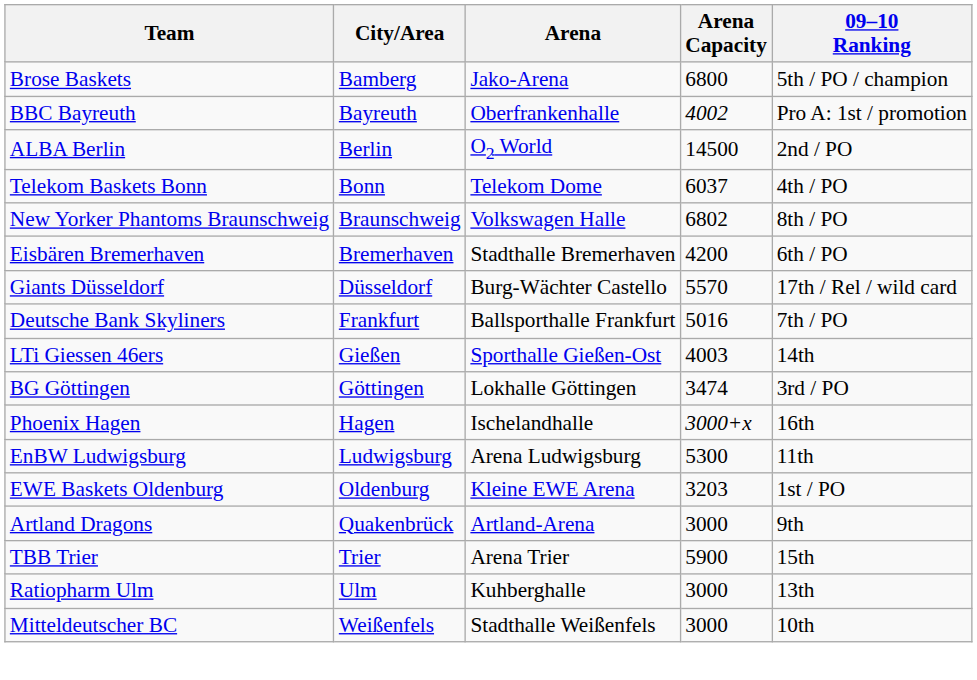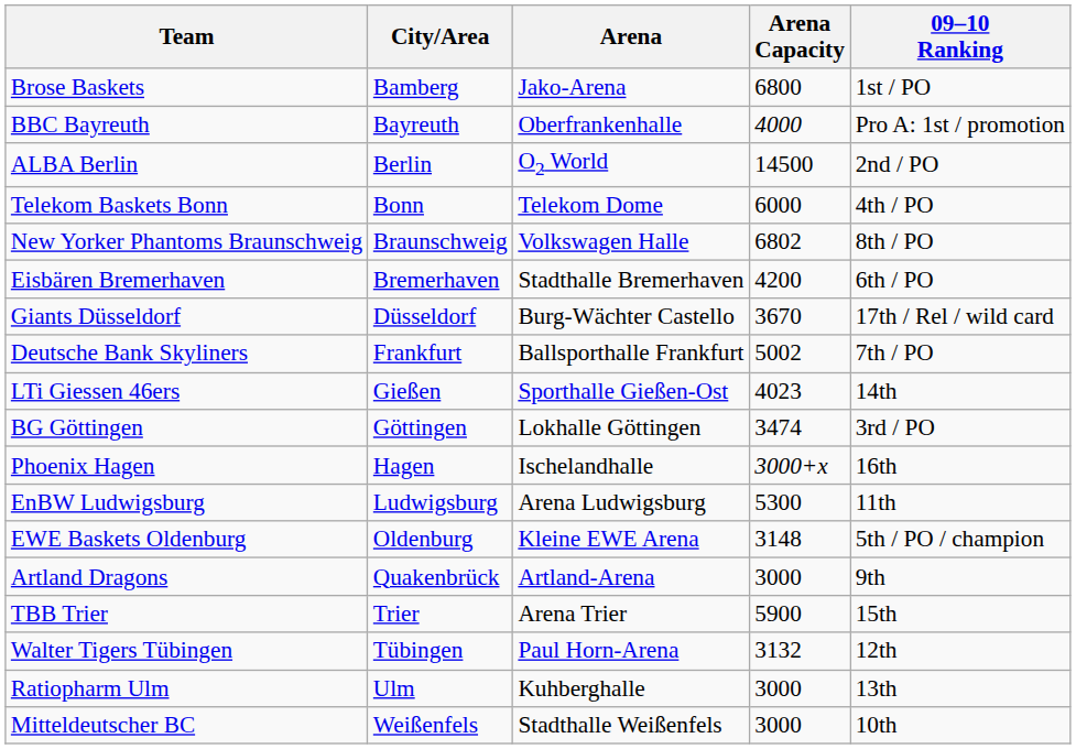 <table class="wikitable sortable" style="margin:1em 2em 1em 1em;">
 <tr>
 <th>Team</th>
 <th>City/Area</th>
 <th>Arena</th>
 <th>Arena<br> Capacity </th>
 <th><a href='#'>09–10<br> Ranking</a></th>
 </tr>
 <tr>
 <td><a href='#'>Brose Baskets</a></td>
 <td><a href='#'>Bamberg</a></td>
 <td><a href='#'>Jako-Arena</a></td>
 <td>6800</td>
-<td>5th / PO / champion</td>
+<td>1st / PO</td>
 </tr>
 <tr>
 <td><a href='#'>BBC Bayreuth</a></td>
 <td><a href='#'>Bayreuth</a></td>
 <td><a href='#'>Oberfrankenhalle</a></td>
-<td><em>4002</em></td>
+<td><em>4000</em></td>
 <td>Pro A: 1st / promotion</td>
 </tr>
 <tr>
 <td><a href='#'>ALBA Berlin</a></td>
 <td><a href='#'>Berlin</a></td>
 <td><a href='#'>O<sub>2</sub> World</a></td>
 <td>14500</td>
 <td>2nd / PO</td>
 </tr>
 <tr>
 <td><a href='#'>Telekom Baskets Bonn</a></td>
 <td><a href='#'>Bonn</a></td>
 <td><a href='#'>Telekom Dome</a></td>
-<td>6037</td>
+<td>6000</td>
 <td>4th / PO</td>
 </tr>
 <tr>
 <td><a href='#'>New Yorker Phantoms Braunschweig</a></td>
 <td><a href='#'>Braunschweig</a></td>
 <td><a href='#'>Volkswagen Halle</a></td>
 <td>6802</td>
 <td>8th / PO</td>
 </tr>
 <tr>
 <td><a href='#'>Eisbären Bremerhaven</a></td>
 <td><a href='#'>Bremerhaven</a></td>
 <td>Stadthalle Bremerhaven</td>
 <td>4200</td>
 <td>6th / PO</td>
 </tr>
 <tr>
 <td><a href='#'>Giants Düsseldorf</a></td>
 <td><a href='#'>Düsseldorf</a></td>
 <td>Burg-Wächter Castello</td>
-<td>5570</td>
+<td>3670</td>
 <td>17th / Rel / wild card</td>
 </tr>
 <tr>
 <td><a href='#'>Deutsche Bank Skyliners</a></td>
 <td><a href='#'>Frankfurt</a></td>
 <td>Ballsporthalle Frankfurt</td>
-<td>5016</td>
+<td>5002</td>
 <td>7th / PO</td>
 </tr>
 <tr>
 <td><a href='#'>LTi Giessen 46ers</a></td>
 <td><a href='#'>Gießen</a></td>
 <td><a href='#'>Sporthalle Gießen-Ost</a></td>
-<td>4003</td>
+<td>4023</td>
 <td>14th</td>
 </tr>
 <tr>
 <td><a href='#'>BG Göttingen</a></td>
 <td><a href='#'>Göttingen</a></td>
 <td>Lokhalle Göttingen</td>
 <td>3474</td>
 <td>3rd / PO</td>
 </tr>
 <tr>
 <td><a href='#'>Phoenix Hagen</a></td>
 <td><a href='#'>Hagen</a></td>
 <td>Ischelandhalle</td>
 <td><em>3000+x</em></td>
 <td>16th</td>
 </tr>
 <tr>
 <td><a href='#'>EnBW Ludwigsburg</a></td>
 <td><a href='#'>Ludwigsburg</a></td>
 <td>Arena Ludwigsburg</td>
 <td>5300</td>
 <td>11th</td>
 </tr>
 <tr>
 <td><a href='#'>EWE Baskets Oldenburg</a></td>
 <td><a href='#'>Oldenburg</a></td>
 <td><a href='#'>Kleine EWE Arena</a></td>
-<td>3203</td>
-<td>1st / PO</td>
+<td>3148</td>
+<td>5th / PO / champion</td>
 </tr>
 <tr>
 <td><a href='#'>Artland Dragons</a></td>
 <td><a href='#'>Quakenbrück</a></td>
 <td><a href='#'>Artland-Arena</a></td>
 <td>3000</td>
 <td>9th</td>
 </tr>
 <tr>
 <td><a href='#'>TBB Trier</a></td>
 <td><a href='#'>Trier</a></td>
 <td>Arena Trier</td>
 <td>5900</td>
 <td>15th</td>
 </tr>
 <tr>
+<td><a href='#'>Walter Tigers Tübingen</a></td>
+<td><a href='#'>Tübingen</a></td>
+<td><a href='#'>Paul Horn-Arena</a></td>
+<td>3132</td>
+<td>12th</td>
+</tr>
+<tr>
 <td><a href='#'>Ratiopharm Ulm</a></td>
 <td><a href='#'>Ulm</a></td>
 <td>Kuhberghalle</td>
 <td>3000</td>
 <td>13th</td>
 </tr>
 <tr>
 <td><a href='#'>Mitteldeutscher BC</a></td>
 <td><a href='#'>Weißenfels</a></td>
 <td>Stadthalle Weißenfels</td>
 <td>3000</td>
 <td>10th</td>
 </tr>
 </table>
